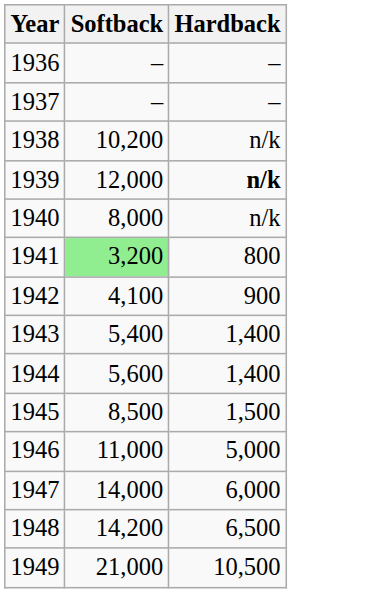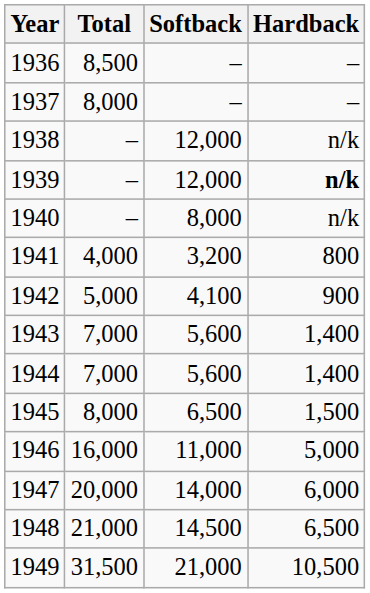 <table class="wikitable" style="text-align:right">
 <tr>
 <th>Year</th>
+<th>Total</th>
 <th>Softback</th>
 <th>Hardback</th>
 </tr>
 <tr>
 <td>1936</td>
+<td>8,500</td>
 <td>–</td>
 <td>–</td>
 </tr>
 <tr>
 <td>1937</td>
+<td>8,000</td>
 <td>–</td>
 <td>–</td>
 </tr>
 <tr>
 <td>1938</td>
-<td>10,200</td>
+<td>–</td>
+<td>12,000</td>
 <td>n/k</td>
 </tr>
 <tr>
 <td>1939</td>
+<td>–</td>
 <td>12,000</td>
 <td><strong>n/k</strong></td>
 </tr>
 <tr>
 <td>1940</td>
+<td>–</td>
 <td>8,000</td>
 <td>n/k</td>
 </tr>
 <tr>
 <td>1941</td>
-<td style="background: lightgreen;">3,200</td>
+<td>4,000</td>
+<td>3,200</td>
 <td>800</td>
 </tr>
 <tr>
 <td>1942</td>
+<td>5,000</td>
 <td>4,100</td>
 <td>900</td>
 </tr>
 <tr>
 <td>1943</td>
-<td>5,400</td>
+<td>7,000</td>
+<td>5,600</td>
 <td>1,400</td>
 </tr>
 <tr>
 <td>1944</td>
+<td>7,000</td>
 <td>5,600</td>
 <td>1,400</td>
 </tr>
 <tr>
 <td>1945</td>
-<td>8,500</td>
+<td>8,000</td>
+<td>6,500</td>
 <td>1,500</td>
 </tr>
 <tr>
 <td>1946</td>
+<td>16,000</td>
 <td>11,000</td>
 <td>5,000</td>
 </tr>
 <tr>
 <td>1947</td>
+<td>20,000</td>
 <td>14,000</td>
 <td>6,000</td>
 </tr>
 <tr>
 <td>1948</td>
-<td>14,200</td>
+<td>21,000</td>
+<td>14,500</td>
 <td>6,500</td>
 </tr>
 <tr>
 <td>1949</td>
+<td>31,500</td>
 <td>21,000</td>
 <td>10,500</td>
 </tr>
 </table>
